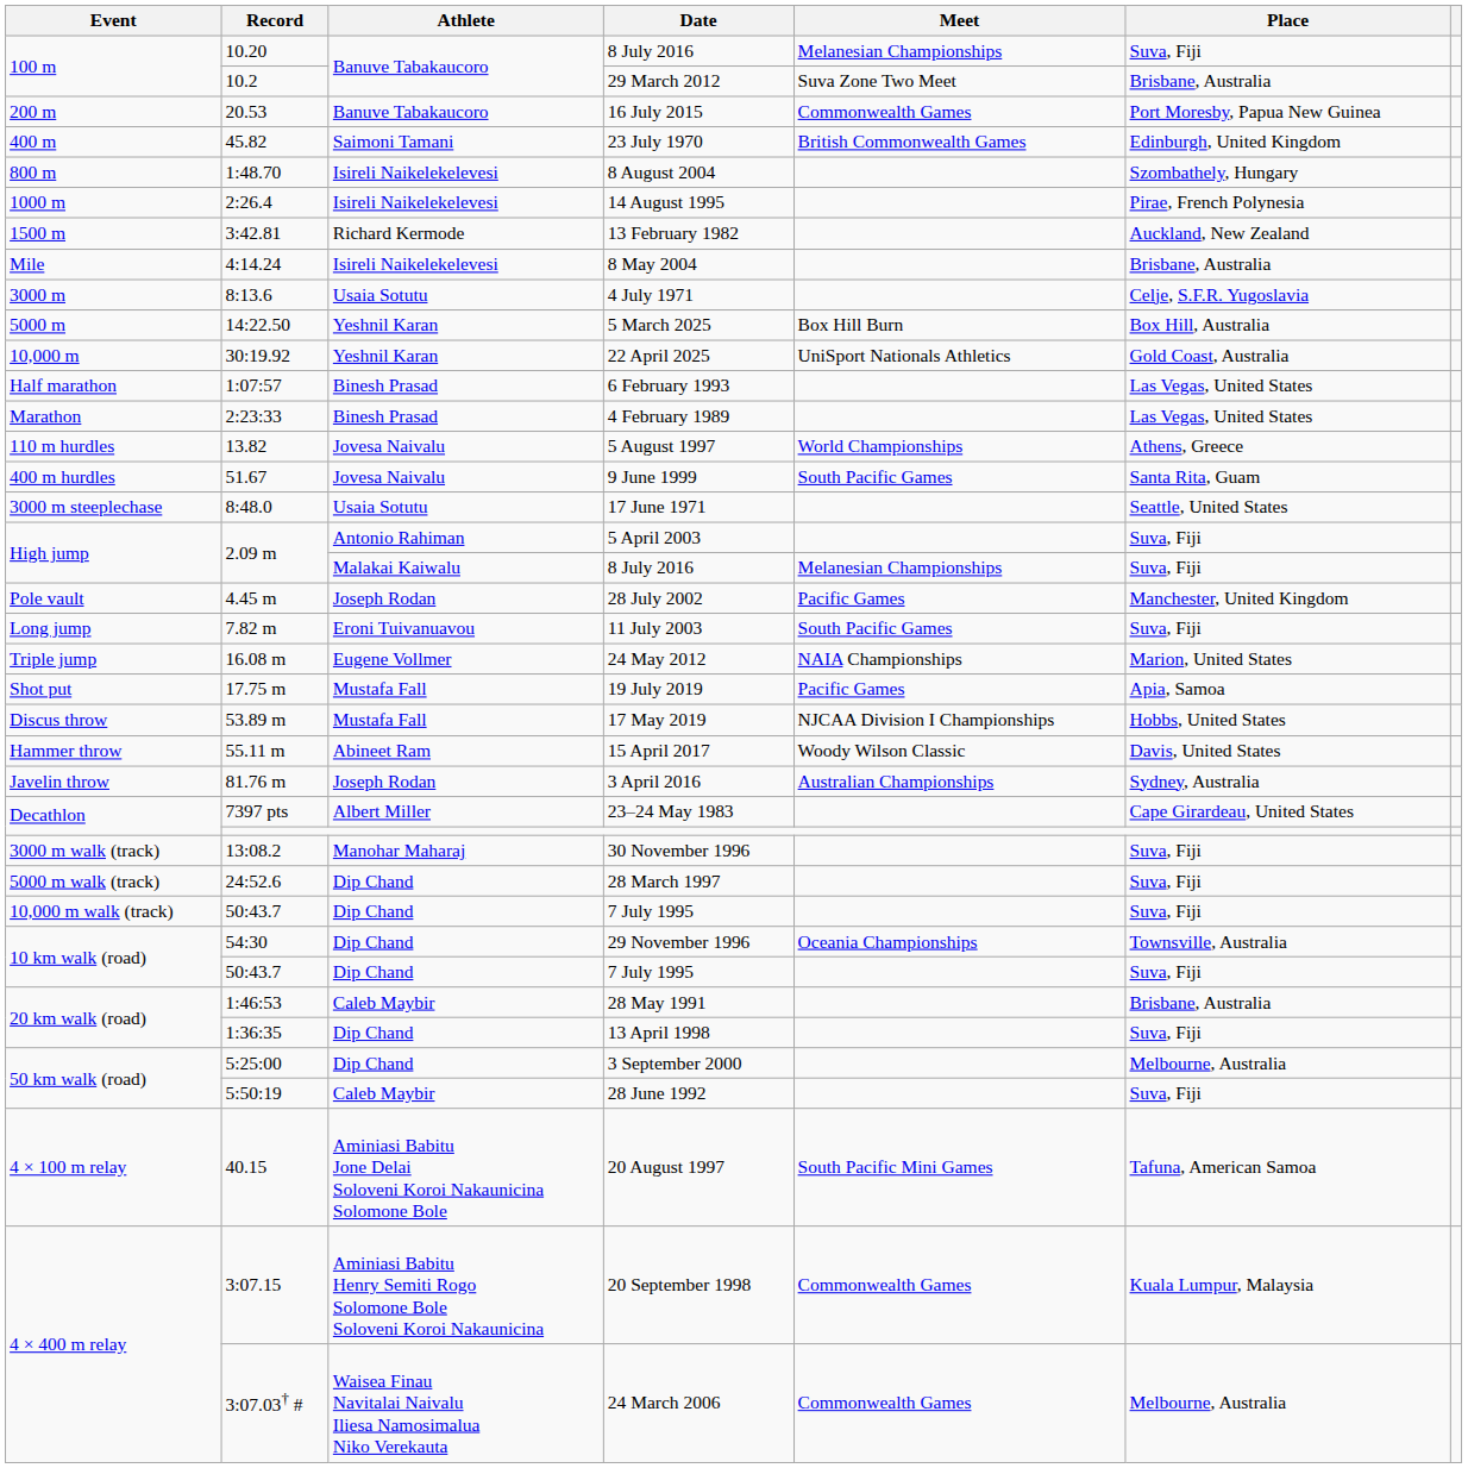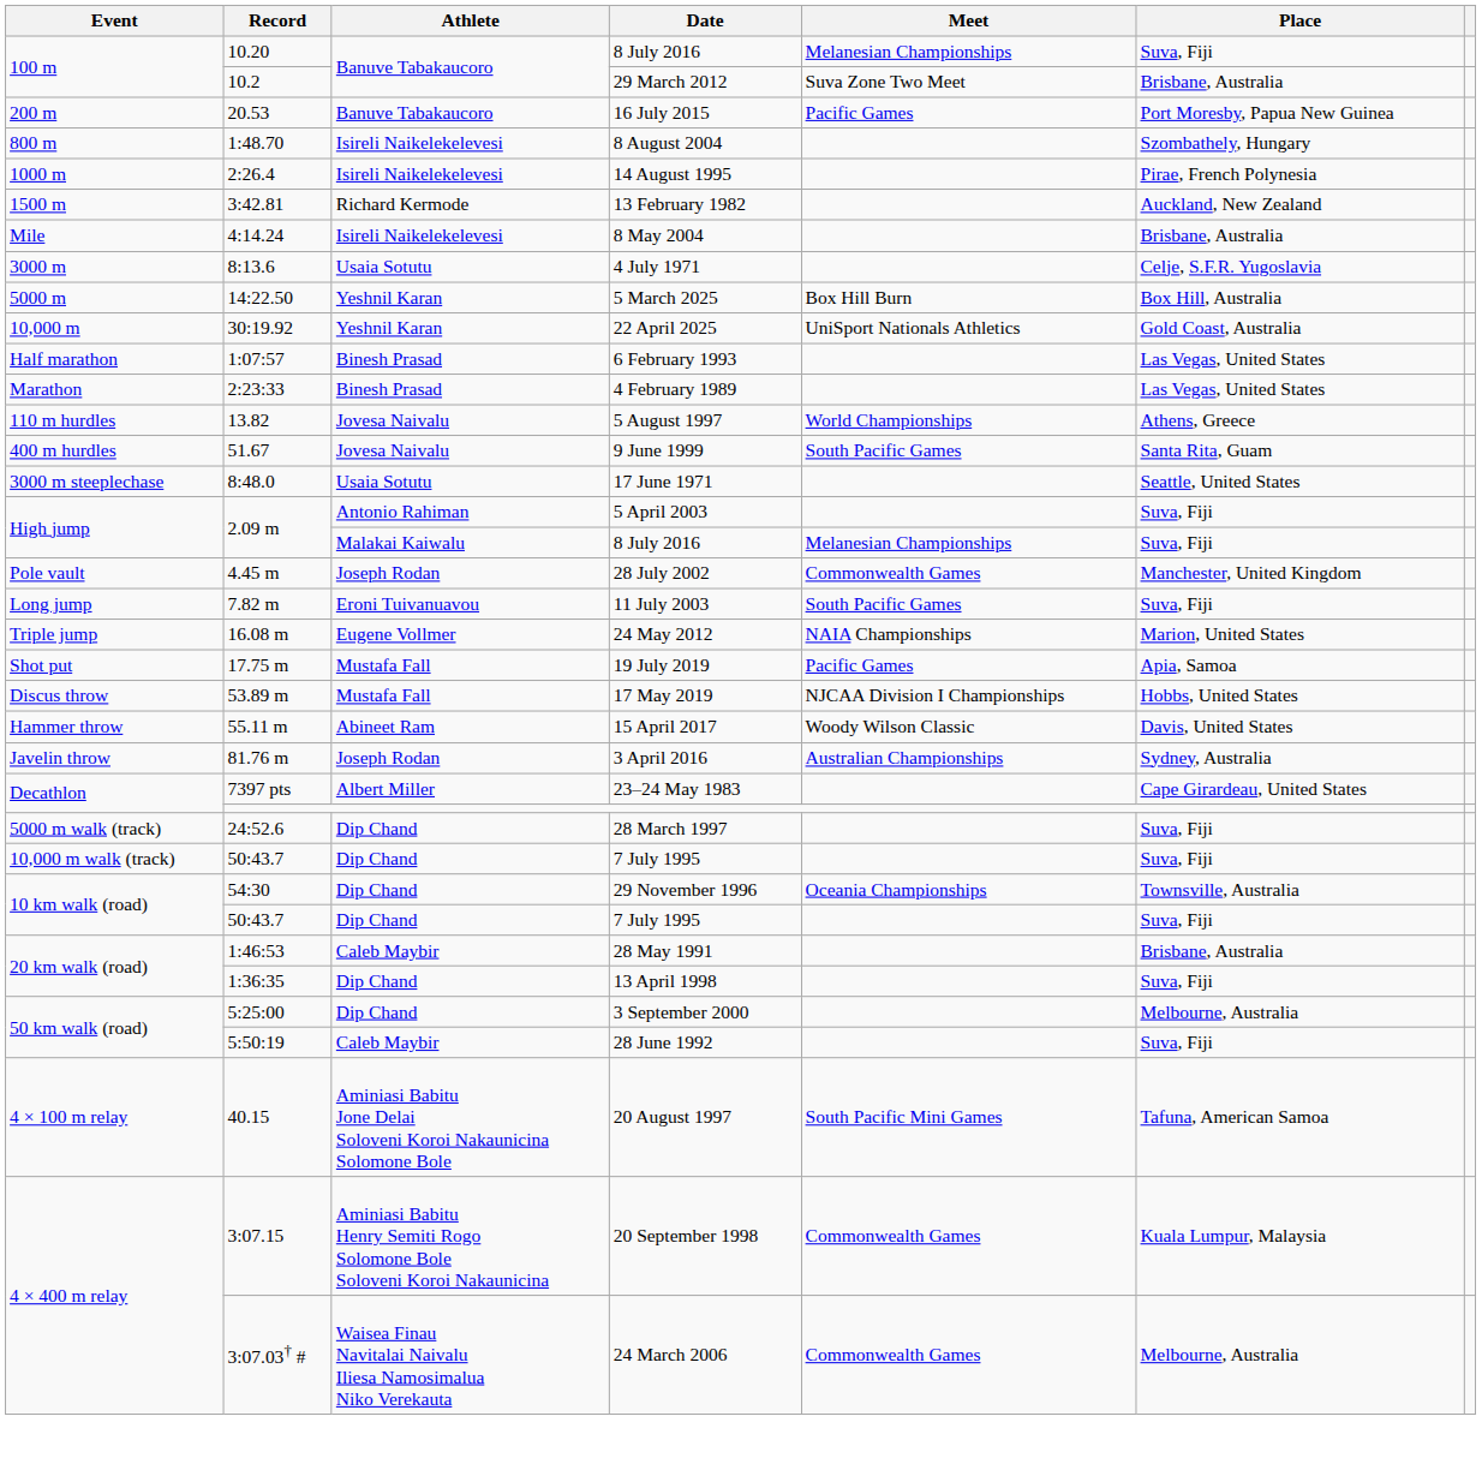 <table class="wikitable" style="font-size:95%; width: 95%;">
 <tr>
 <th>Event</th>
 <th>Record</th>
 <th>Athlete</th>
 <th>Date</th>
 <th>Meet</th>
 <th>Place</th>
 <th></th>
 </tr>
 <tr>
 <td rowspan=2><a href='#'>100 m</a></td>
 <td>10.20 </td>
 <td rowspan=2><a href='#'>Banuve Tabakaucoro</a></td>
 <td>8 July 2016</td>
 <td><a href='#'>Melanesian Championships</a></td>
 <td><a href='#'>Suva</a>, Fiji</td>
 <td></td>
 </tr>
 <tr>
 <td>10.2 </td>
 <td>29 March 2012</td>
 <td>Suva Zone Two Meet</td>
 <td><a href='#'>Brisbane</a>, Australia</td>
 <td></td>
 </tr>
 <tr>
 <td><a href='#'>200 m</a></td>
 <td>20.53 </td>
 <td><a href='#'>Banuve Tabakaucoro</a></td>
 <td>16 July 2015</td>
-<td><a href='#'>Commonwealth Games</a></td>
+<td><a href='#'>Pacific Games</a></td>
 <td><a href='#'>Port Moresby</a>, Papua New Guinea</td>
-<td></td>
-</tr>
-<tr>
-<td><a href='#'>400 m</a></td>
-<td>45.82</td>
-<td><a href='#'>Saimoni Tamani</a></td>
-<td>23 July 1970</td>
-<td><a href='#'>British Commonwealth Games</a></td>
-<td><a href='#'>Edinburgh</a>, United Kingdom</td>
 <td></td>
 </tr>
 <tr>
 <td><a href='#'>800 m</a></td>
 <td>1:48.70</td>
 <td><a href='#'>Isireli Naikelekelevesi</a></td>
 <td>8 August 2004</td>
 <td></td>
 <td><a href='#'>Szombathely</a>, Hungary</td>
 <td></td>
 </tr>
 <tr>
 <td><a href='#'>1000 m</a></td>
 <td>2:26.4 </td>
 <td><a href='#'>Isireli Naikelekelevesi</a></td>
 <td>14 August 1995</td>
 <td></td>
 <td><a href='#'>Pirae</a>, French Polynesia</td>
 <td></td>
 </tr>
 <tr>
 <td><a href='#'>1500 m</a></td>
 <td>3:42.81</td>
 <td>Richard Kermode</td>
 <td>13 February 1982</td>
 <td></td>
 <td><a href='#'>Auckland</a>, New Zealand</td>
 <td></td>
 </tr>
 <tr>
 <td><a href='#'>Mile</a></td>
 <td>4:14.24</td>
 <td><a href='#'>Isireli Naikelekelevesi</a></td>
 <td>8 May 2004</td>
 <td></td>
 <td><a href='#'>Brisbane</a>, Australia</td>
 <td></td>
 </tr>
 <tr>
 <td><a href='#'>3000 m</a></td>
 <td>8:13.6 </td>
 <td><a href='#'>Usaia Sotutu</a></td>
 <td>4 July 1971</td>
 <td></td>
 <td><a href='#'>Celje</a>, <a href='#'>S.F.R. Yugoslavia</a></td>
 <td></td>
 </tr>
 <tr>
 <td><a href='#'>5000 m</a></td>
 <td>14:22.50</td>
 <td><a href='#'>Yeshnil Karan</a></td>
 <td>5 March 2025</td>
 <td>Box Hill Burn</td>
 <td><a href='#'>Box Hill</a>, Australia</td>
 <td></td>
 </tr>
 <tr>
 <td><a href='#'>10,000 m</a></td>
 <td>30:19.92</td>
 <td><a href='#'>Yeshnil Karan</a></td>
 <td>22 April 2025</td>
 <td>UniSport Nationals Athletics</td>
 <td><a href='#'>Gold Coast</a>, Australia</td>
 <td></td>
 </tr>
 <tr>
 <td><a href='#'>Half marathon</a></td>
 <td>1:07:57</td>
 <td><a href='#'>Binesh Prasad</a></td>
 <td>6 February 1993</td>
 <td></td>
 <td><a href='#'>Las Vegas</a>, United States</td>
 <td></td>
 </tr>
 <tr>
 <td><a href='#'>Marathon</a></td>
 <td>2:23:33</td>
 <td><a href='#'>Binesh Prasad</a></td>
 <td>4 February 1989</td>
 <td></td>
 <td><a href='#'>Las Vegas</a>, United States</td>
 <td></td>
 </tr>
 <tr>
 <td><a href='#'>110 m hurdles</a></td>
 <td>13.82 </td>
 <td><a href='#'>Jovesa Naivalu</a></td>
 <td>5 August 1997</td>
 <td><a href='#'>World Championships</a></td>
 <td><a href='#'>Athens</a>, Greece</td>
 <td></td>
 </tr>
 <tr>
 <td><a href='#'>400 m hurdles</a></td>
 <td>51.67</td>
 <td><a href='#'>Jovesa Naivalu</a></td>
 <td>9 June 1999</td>
 <td><a href='#'>South Pacific Games</a></td>
 <td><a href='#'>Santa Rita</a>, Guam</td>
 <td></td>
 </tr>
 <tr>
 <td><a href='#'>3000 m steeplechase</a></td>
 <td>8:48.0 </td>
 <td><a href='#'>Usaia Sotutu</a></td>
 <td>17 June 1971</td>
 <td></td>
 <td><a href='#'>Seattle</a>, United States</td>
 <td></td>
 </tr>
 <tr>
 <td rowspan=2><a href='#'>High jump</a></td>
 <td rowspan=2>2.09 m</td>
 <td><a href='#'>Antonio Rahiman</a></td>
 <td>5 April 2003</td>
 <td></td>
 <td><a href='#'>Suva</a>, Fiji</td>
 <td></td>
 </tr>
 <tr>
 <td><a href='#'>Malakai Kaiwalu</a></td>
 <td>8 July 2016</td>
 <td><a href='#'>Melanesian Championships</a></td>
 <td><a href='#'>Suva</a>, Fiji</td>
 <td></td>
 </tr>
 <tr>
 <td><a href='#'>Pole vault</a></td>
 <td>4.45 m</td>
 <td><a href='#'>Joseph Rodan</a></td>
 <td>28 July 2002</td>
-<td><a href='#'>Pacific Games</a></td>
+<td><a href='#'>Commonwealth Games</a></td>
 <td><a href='#'>Manchester</a>, United Kingdom</td>
 <td></td>
 </tr>
 <tr>
 <td><a href='#'>Long jump</a></td>
 <td>7.82 m </td>
 <td><a href='#'>Eroni Tuivanuavou</a></td>
 <td>11 July 2003</td>
 <td><a href='#'>South Pacific Games</a></td>
 <td><a href='#'>Suva</a>, Fiji</td>
 <td></td>
 </tr>
 <tr>
 <td><a href='#'>Triple jump</a></td>
 <td>16.08 m </td>
 <td><a href='#'>Eugene Vollmer</a></td>
 <td>24 May 2012</td>
 <td><a href='#'>NAIA</a> Championships</td>
 <td><a href='#'>Marion</a>, United States</td>
 <td></td>
 </tr>
 <tr>
 <td><a href='#'>Shot put</a></td>
 <td>17.75 m</td>
 <td><a href='#'>Mustafa Fall</a></td>
 <td>19 July 2019</td>
 <td><a href='#'>Pacific Games</a></td>
 <td><a href='#'>Apia</a>, Samoa</td>
 <td></td>
 </tr>
 <tr>
 <td><a href='#'>Discus throw</a></td>
 <td>53.89 m </td>
 <td><a href='#'>Mustafa Fall</a></td>
 <td>17 May 2019</td>
 <td>NJCAA Division I Championships</td>
 <td><a href='#'>Hobbs</a>, United States</td>
 <td></td>
 </tr>
 <tr>
 <td><a href='#'>Hammer throw</a></td>
 <td>55.11 m</td>
 <td><a href='#'>Abineet Ram</a></td>
 <td>15 April 2017</td>
 <td>Woody Wilson Classic</td>
 <td><a href='#'>Davis</a>, United States</td>
 <td></td>
 </tr>
 <tr>
 <td><a href='#'>Javelin throw</a></td>
 <td>81.76 m</td>
 <td><a href='#'>Joseph Rodan</a></td>
 <td>3 April 2016</td>
 <td><a href='#'>Australian Championships</a></td>
 <td><a href='#'>Sydney</a>, Australia</td>
 <td></td>
 </tr>
 <tr>
 <td rowspan=2><a href='#'>Decathlon</a></td>
 <td>7397 pts</td>
 <td><a href='#'>Albert Miller</a></td>
 <td>23–24 May 1983</td>
 <td></td>
 <td><a href='#'>Cape Girardeau</a>, United States</td>
 <td></td>
 </tr>
 <tr>
 <td colspan=5></td>
-<td></td>
-</tr>
-<tr>
-<td><a href='#'>3000 m walk</a> (track)</td>
-<td>13:08.2</td>
-<td><a href='#'>Manohar Maharaj</a></td>
-<td>30 November 1996</td>
-<td></td>
-<td><a href='#'>Suva</a>, Fiji</td>
 <td></td>
 </tr>
 <tr>
 <td><a href='#'>5000 m walk</a> (track)</td>
 <td>24:52.6</td>
 <td><a href='#'>Dip Chand</a></td>
 <td>28 March 1997</td>
 <td></td>
 <td><a href='#'>Suva</a>, Fiji</td>
 <td></td>
 </tr>
 <tr>
 <td><a href='#'>10,000 m walk</a> (track)</td>
 <td>50:43.7</td>
 <td><a href='#'>Dip Chand</a></td>
 <td>7 July 1995</td>
 <td></td>
 <td><a href='#'>Suva</a>, Fiji</td>
 <td></td>
 </tr>
 <tr>
 <td rowspan=2><a href='#'>10 km walk</a> (road)</td>
 <td>54:30</td>
 <td><a href='#'>Dip Chand</a></td>
 <td>29 November 1996</td>
 <td><a href='#'>Oceania Championships</a></td>
 <td><a href='#'>Townsville</a>, Australia</td>
 <td></td>
 </tr>
 <tr>
 <td>50:43.7 </td>
 <td><a href='#'>Dip Chand</a></td>
 <td>7 July 1995</td>
 <td></td>
 <td><a href='#'>Suva</a>, Fiji</td>
 <td></td>
 </tr>
 <tr>
 <td rowspan=2><a href='#'>20 km walk</a> (road)</td>
 <td>1:46:53</td>
 <td><a href='#'>Caleb Maybir</a></td>
 <td>28 May 1991</td>
 <td></td>
 <td><a href='#'>Brisbane</a>, Australia</td>
 <td></td>
 </tr>
 <tr>
 <td>1:36:35 </td>
 <td><a href='#'>Dip Chand</a></td>
 <td>13 April 1998</td>
 <td></td>
 <td><a href='#'>Suva</a>, Fiji</td>
 <td></td>
 </tr>
 <tr>
 <td rowspan=2><a href='#'>50 km walk</a> (road)</td>
 <td>5:25:00 </td>
 <td><a href='#'>Dip Chand</a></td>
 <td>3 September 2000</td>
 <td></td>
 <td><a href='#'>Melbourne</a>, Australia</td>
 <td></td>
 </tr>
 <tr>
 <td>5:50:19</td>
 <td><a href='#'>Caleb Maybir</a></td>
 <td>28 June 1992</td>
 <td></td>
 <td><a href='#'>Suva</a>, Fiji</td>
 <td></td>
 </tr>
 <tr>
 <td><a href='#'>4 × 100 m relay</a></td>
 <td>40.15</td>
 <td><br><a href='#'>Aminiasi Babitu</a><br><a href='#'>Jone Delai</a><br><a href='#'>Soloveni Koroi Nakaunicina</a><br><a href='#'>Solomone Bole</a></td>
 <td>20 August 1997</td>
 <td><a href='#'>South Pacific Mini Games</a></td>
 <td><a href='#'>Tafuna</a>, American Samoa</td>
 <td></td>
 </tr>
 <tr>
 <td rowspan=2><a href='#'>4 × 400 m relay</a></td>
 <td>3:07.15</td>
 <td><br><a href='#'>Aminiasi Babitu</a><br><a href='#'>Henry Semiti Rogo</a><br><a href='#'>Solomone Bole</a><br><a href='#'>Soloveni Koroi Nakaunicina</a></td>
 <td>20 September 1998</td>
 <td><a href='#'>Commonwealth Games</a></td>
 <td><a href='#'>Kuala Lumpur</a>, Malaysia</td>
 <td></td>
 </tr>
 <tr>
 <td>3:07.03<sup>†</sup> #</td>
 <td><br><a href='#'>Waisea Finau</a><br><a href='#'>Navitalai Naivalu</a><br><a href='#'>Iliesa Namosimalua</a><br><a href='#'>Niko Verekauta</a></td>
 <td>24 March 2006</td>
 <td><a href='#'>Commonwealth Games</a></td>
 <td><a href='#'>Melbourne</a>, Australia</td>
 <td></td>
 </tr>
 </table>
